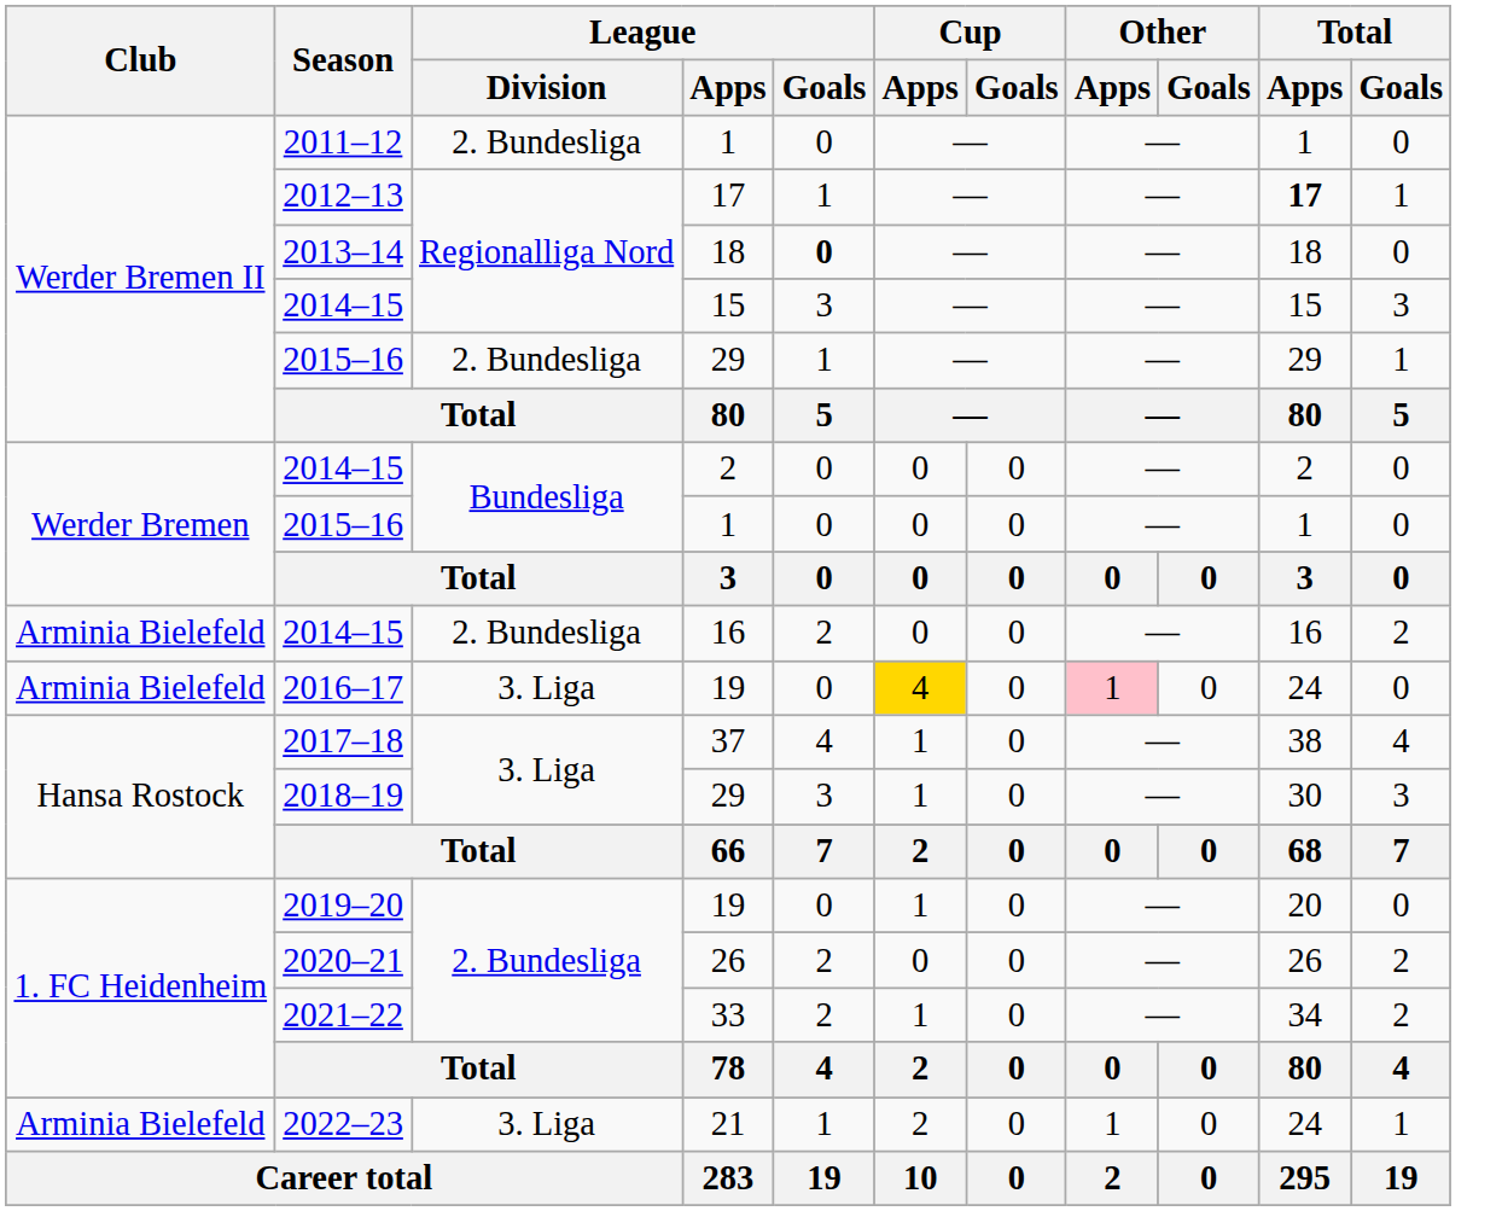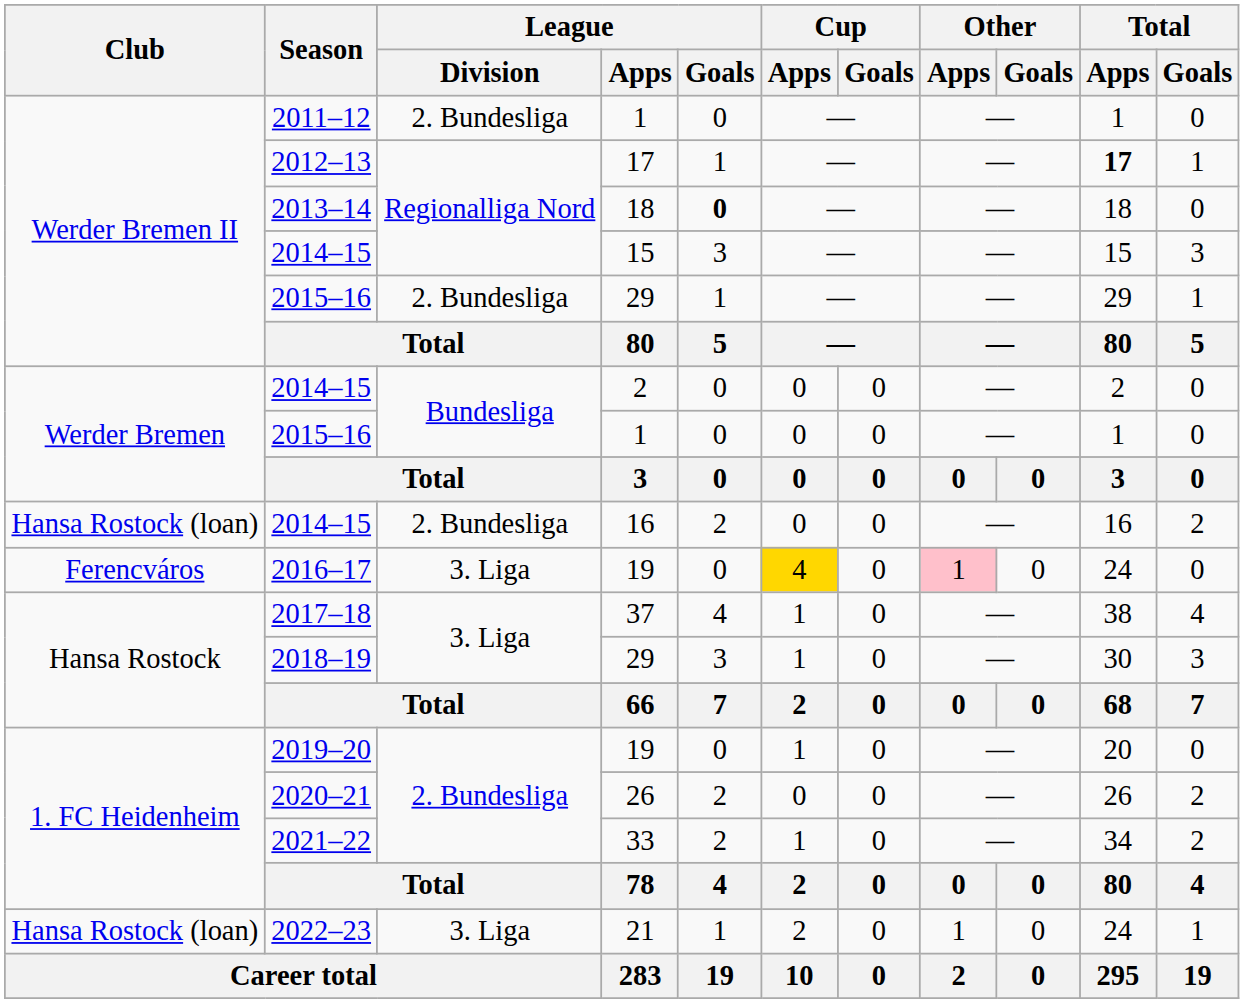 <table class="wikitable" style="text-align:center">
 <tr>
 <th rowspan="2">Club</th>
 <th rowspan="2">Season</th>
 <th colspan="3">League</th>
 <th colspan="2">Cup</th>
 <th colspan="2">Other</th>
 <th colspan="2">Total</th>
 </tr>
 <tr>
 <th>Division</th>
 <th>Apps</th>
 <th>Goals</th>
 <th>Apps</th>
 <th>Goals</th>
 <th>Apps</th>
 <th>Goals</th>
 <th>Apps</th>
 <th>Goals</th>
 </tr>
 <tr>
 <td rowspan="6"><a href='#'>Werder Bremen II</a></td>
 <td><a href='#'>2011–12</a></td>
 <td>2. Bundesliga</td>
 <td>1</td>
 <td>0</td>
 <td colspan="2">—</td>
 <td colspan="2">—</td>
 <td>1</td>
 <td>0</td>
 </tr>
 <tr>
 <td><a href='#'>2012–13</a></td>
 <td rowspan="3"><a href='#'>Regionalliga Nord</a></td>
 <td>17</td>
 <td>1</td>
 <td colspan="2">—</td>
 <td colspan="2">—</td>
 <td><strong>17</strong></td>
 <td>1</td>
 </tr>
 <tr>
 <td><a href='#'>2013–14</a></td>
 <td>18</td>
 <td><strong>0</strong></td>
 <td colspan="2">—</td>
 <td colspan="2">—</td>
 <td>18</td>
 <td>0</td>
 </tr>
 <tr>
 <td><a href='#'>2014–15</a></td>
 <td>15</td>
 <td>3</td>
 <td colspan="2">—</td>
 <td colspan="2">—</td>
 <td>15</td>
 <td>3</td>
 </tr>
 <tr>
 <td><a href='#'>2015–16</a></td>
 <td>2. Bundesliga</td>
 <td>29</td>
 <td>1</td>
 <td colspan="2">—</td>
 <td colspan="2">—</td>
 <td>29</td>
 <td>1</td>
 </tr>
 <tr>
 <th colspan="2">Total</th>
 <th>80</th>
 <th>5</th>
 <th colspan="2">—</th>
 <th colspan="2">—</th>
 <th>80</th>
 <th>5</th>
 </tr>
 <tr>
 <td rowspan="3"><a href='#'>Werder Bremen</a></td>
 <td><a href='#'>2014–15</a></td>
 <td rowspan="2"><a href='#'>Bundesliga</a></td>
 <td>2</td>
 <td>0</td>
 <td>0</td>
 <td>0</td>
 <td colspan="2">—</td>
 <td>2</td>
 <td>0</td>
 </tr>
 <tr>
 <td><a href='#'>2015–16</a></td>
 <td>1</td>
 <td>0</td>
 <td>0</td>
 <td>0</td>
 <td colspan="2">—</td>
 <td>1</td>
 <td>0</td>
 </tr>
 <tr>
 <th colspan="2">Total</th>
 <th>3</th>
 <th>0</th>
 <th>0</th>
 <th>0</th>
 <th>0</th>
 <th>0</th>
 <th>3</th>
 <th>0</th>
 </tr>
 <tr>
-<td><a href='#'>Arminia Bielefeld</a></td>
+<td><a href='#'>Hansa Rostock</a> (loan)</td>
 <td><a href='#'>2014–15</a></td>
 <td>2. Bundesliga</td>
 <td>16</td>
 <td>2</td>
 <td>0</td>
 <td>0</td>
 <td colspan="2">—</td>
 <td>16</td>
 <td>2</td>
 </tr>
 <tr>
-<td><a href='#'>Arminia Bielefeld</a></td>
+<td><a href='#'>Ferencváros</a></td>
 <td><a href='#'>2016–17</a></td>
 <td>3. Liga</td>
 <td>19</td>
 <td>0</td>
 <td style="background: gold;">4</td>
 <td>0</td>
 <td style="background: pink;">1</td>
 <td>0</td>
 <td>24</td>
 <td>0</td>
 </tr>
 <tr>
 <td rowspan="3">Hansa Rostock</td>
 <td><a href='#'>2017–18</a></td>
 <td rowspan="2">3. Liga</td>
 <td>37</td>
 <td>4</td>
 <td>1</td>
 <td>0</td>
 <td colspan="2">—</td>
 <td>38</td>
 <td>4</td>
 </tr>
 <tr>
 <td><a href='#'>2018–19</a></td>
 <td>29</td>
 <td>3</td>
 <td>1</td>
 <td>0</td>
 <td colspan="2">—</td>
 <td>30</td>
 <td>3</td>
 </tr>
 <tr>
 <th colspan="2">Total</th>
 <th>66</th>
 <th>7</th>
 <th>2</th>
 <th>0</th>
 <th>0</th>
 <th>0</th>
 <th>68</th>
 <th>7</th>
 </tr>
 <tr>
 <td rowspan="4"><a href='#'>1. FC Heidenheim</a></td>
 <td><a href='#'>2019–20</a></td>
 <td rowspan="3"><a href='#'>2. Bundesliga</a></td>
 <td>19</td>
 <td>0</td>
 <td>1</td>
 <td>0</td>
 <td colspan="2">—</td>
 <td>20</td>
 <td>0</td>
 </tr>
 <tr>
 <td><a href='#'>2020–21</a></td>
 <td>26</td>
 <td>2</td>
 <td>0</td>
 <td>0</td>
 <td colspan="2">—</td>
 <td>26</td>
 <td>2</td>
 </tr>
 <tr>
 <td><a href='#'>2021–22</a></td>
 <td>33</td>
 <td>2</td>
 <td>1</td>
 <td>0</td>
 <td colspan="2">—</td>
 <td>34</td>
 <td>2</td>
 </tr>
 <tr>
 <th colspan="2">Total</th>
 <th>78</th>
 <th>4</th>
 <th>2</th>
 <th>0</th>
 <th>0</th>
 <th>0</th>
 <th>80</th>
 <th>4</th>
 </tr>
 <tr>
-<td><a href='#'>Arminia Bielefeld</a></td>
+<td><a href='#'>Hansa Rostock</a> (loan)</td>
 <td><a href='#'>2022–23</a></td>
 <td>3. Liga</td>
 <td>21</td>
 <td>1</td>
 <td>2</td>
 <td>0</td>
 <td>1</td>
 <td>0</td>
 <td>24</td>
 <td>1</td>
 </tr>
 <tr>
 <th colspan="3">Career total</th>
 <th>283</th>
 <th>19</th>
 <th>10</th>
 <th>0</th>
 <th>2</th>
 <th>0</th>
 <th>295</th>
 <th>19</th>
 </tr>
 </table>
